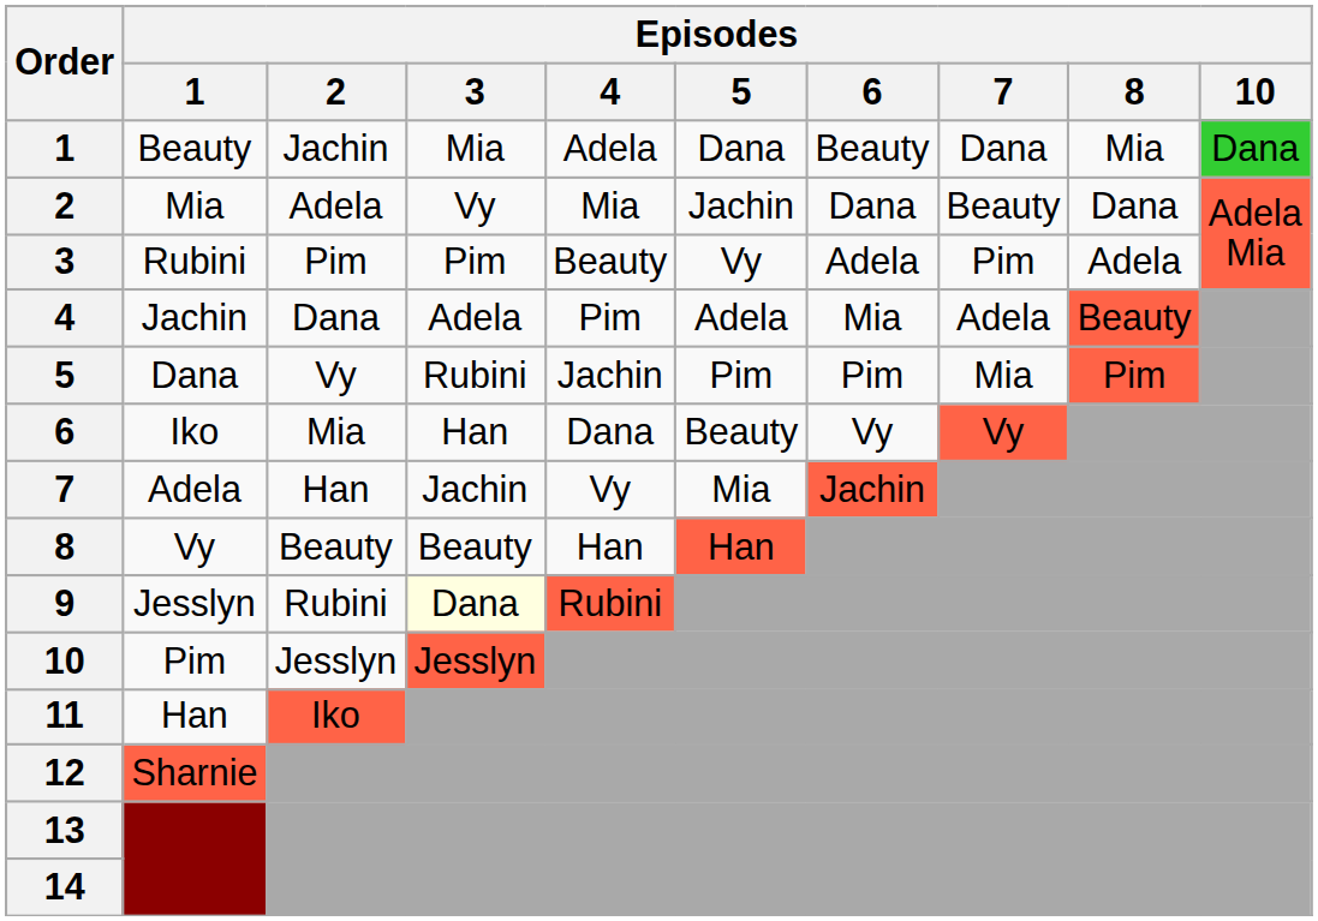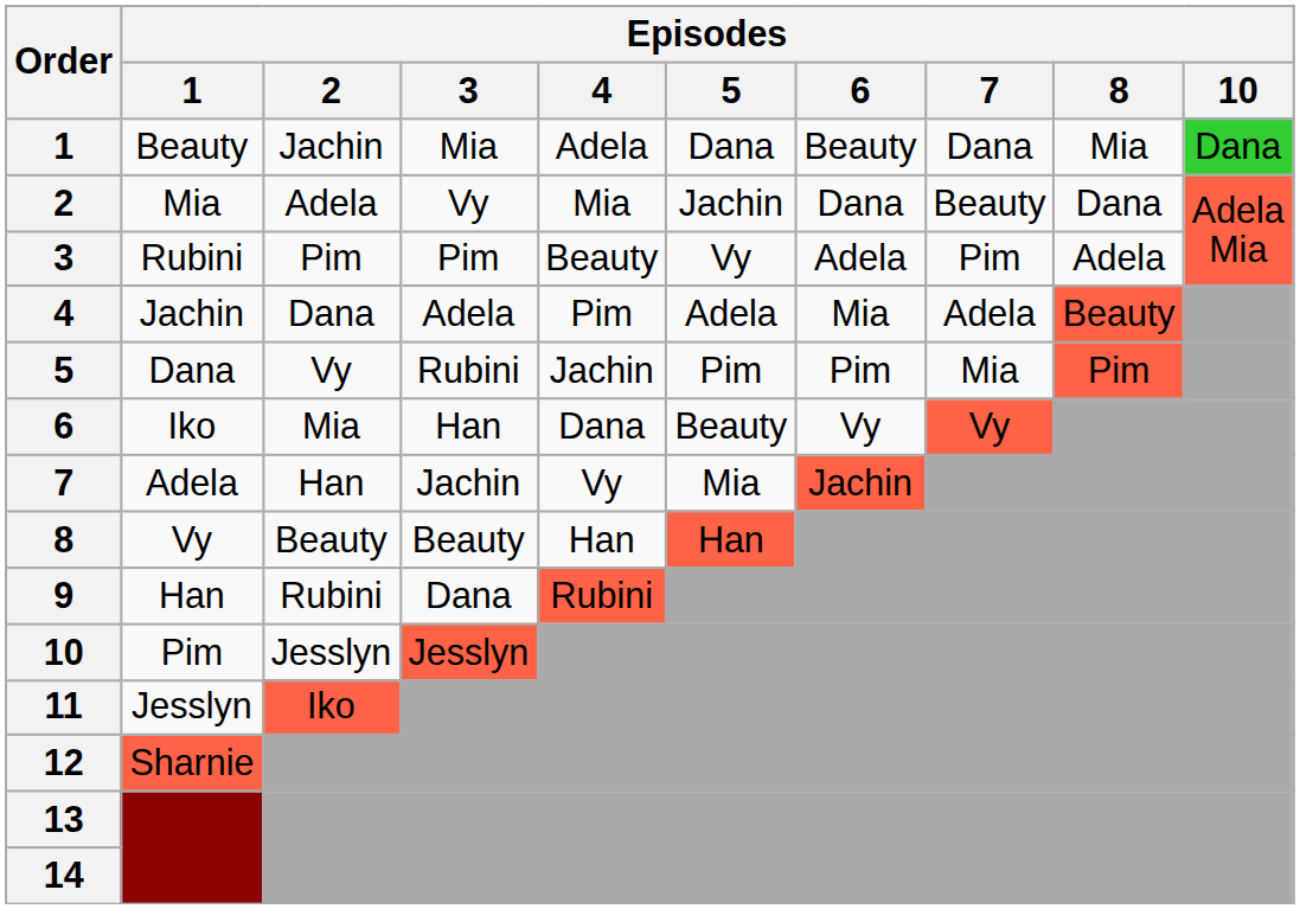 <table class="wikitable" style="text-align:center; font-size:92%">
 <tr>
 <th rowspan="2">Order</th>
 <th colspan="10">Episodes</th>
 </tr>
 <tr>
 <th>1</th>
 <th>2</th>
 <th>3</th>
 <th>4</th>
 <th>5</th>
 <th>6</th>
 <th>7</th>
 <th>8</th>
 <th>10</th>
 </tr>
 <tr>
 <th>1</th>
 <td>Beauty</td>
 <td>Jachin</td>
 <td>Mia</td>
 <td>Adela</td>
 <td>Dana</td>
 <td>Beauty</td>
 <td>Dana</td>
 <td>Mia</td>
 <td bgcolor="limegreen">Dana</td>
 </tr>
 <tr>
 <th>2</th>
 <td>Mia</td>
 <td>Adela</td>
 <td>Vy</td>
 <td>Mia</td>
 <td>Jachin</td>
 <td>Dana</td>
 <td>Beauty</td>
 <td>Dana</td>
 <td rowspan=2 bgcolor="tomato">Adela<br>Mia</td>
 </tr>
 <tr>
 <th>3</th>
 <td>Rubini</td>
 <td>Pim</td>
 <td>Pim</td>
 <td>Beauty</td>
 <td>Vy</td>
 <td>Adela</td>
 <td>Pim</td>
 <td>Adela</td>
 </tr>
 <tr>
 <th>4</th>
 <td>Jachin</td>
 <td>Dana</td>
 <td>Adela</td>
 <td>Pim</td>
 <td>Adela</td>
 <td>Mia</td>
 <td>Adela</td>
 <td bgcolor="tomato">Beauty</td>
 <td style="background:darkgray;"></td>
 </tr>
 <tr>
 <th>5</th>
 <td>Dana</td>
 <td>Vy</td>
 <td>Rubini</td>
 <td>Jachin</td>
 <td>Pim</td>
 <td>Pim</td>
 <td>Mia</td>
 <td bgcolor="tomato">Pim</td>
 <td style="background:darkgray;"></td>
 </tr>
 <tr>
 <th>6</th>
 <td>Iko</td>
 <td>Mia</td>
 <td>Han</td>
 <td>Dana</td>
 <td>Beauty</td>
 <td>Vy</td>
 <td bgcolor="tomato">Vy</td>
 <td colspan="3" style="background:darkgray;"></td>
 </tr>
 <tr>
 <th>7</th>
 <td>Adela</td>
 <td>Han</td>
 <td>Jachin</td>
 <td>Vy</td>
 <td>Mia</td>
 <td bgcolor="tomato">Jachin</td>
 <td colspan="4" style="background:darkgray;"></td>
 </tr>
 <tr>
 <th>8</th>
 <td>Vy</td>
 <td>Beauty</td>
 <td>Beauty</td>
 <td>Han</td>
 <td bgcolor="tomato">Han</td>
 <td colspan="5" style="background:darkgray;"></td>
 </tr>
 <tr>
 <th>9</th>
-<td>Jesslyn</td>
+<td>Han</td>
 <td>Rubini</td>
-<td style="background: lightyellow;">Dana</td>
+<td>Dana</td>
 <td bgcolor="tomato">Rubini</td>
 <td colspan="6" style="background:darkgray;"></td>
 </tr>
 <tr>
 <th>10</th>
 <td>Pim</td>
 <td>Jesslyn</td>
 <td bgcolor="tomato">Jesslyn</td>
 <td colspan="7" style="background:darkgray;"></td>
 </tr>
 <tr>
 <th>11</th>
-<td>Han</td>
+<td>Jesslyn</td>
 <td bgcolor="tomato">Iko</td>
 <td colspan="8" style="background:darkgray;"></td>
 </tr>
 <tr>
 <th>12</th>
 <td bgcolor="tomato">Sharnie</td>
 <td colspan="9" style="background:darkgray;"></td>
 </tr>
 <tr>
 <th>13</th>
 <td rowspan="2" bgcolor="darkred"><br></td>
 <td rowspan="2" colspan="10" style="background:darkgray"></td>
 </tr>
 <tr>
 <th>14</th>
 </tr>
 </table>
